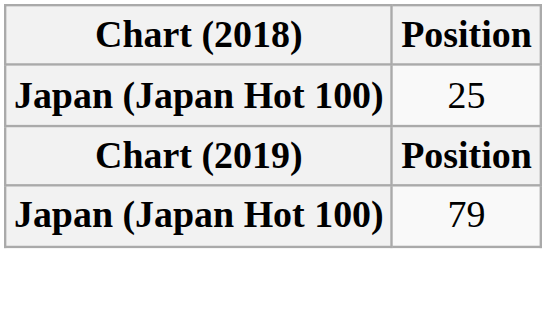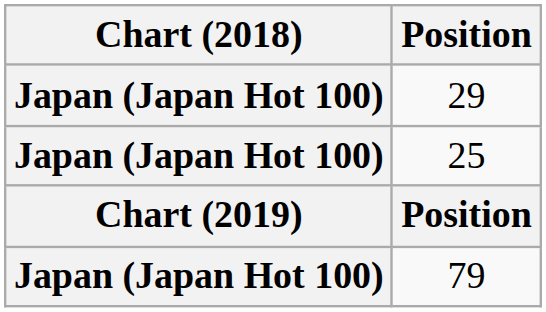 <table class="wikitable plainrowheaders" style="text-align:center">
 <tr>
 <th scope="col">Chart (2018)</th>
 <th scope="col">Position</th>
+</tr>
+<tr>
+<th scope="row">Japan (Japan Hot 100)</th>
+<td>29</td>
 </tr>
 <tr>
 <th scope="row">Japan (Japan Hot 100)</th>
 <td>25</td>
 </tr>
 <tr>
 <th>Chart (2019)</th>
 <th>Position</th>
 </tr>
 <tr>
 <th scope="row">Japan (Japan Hot 100)</th>
 <td>79</td>
 </tr>
 </table>
